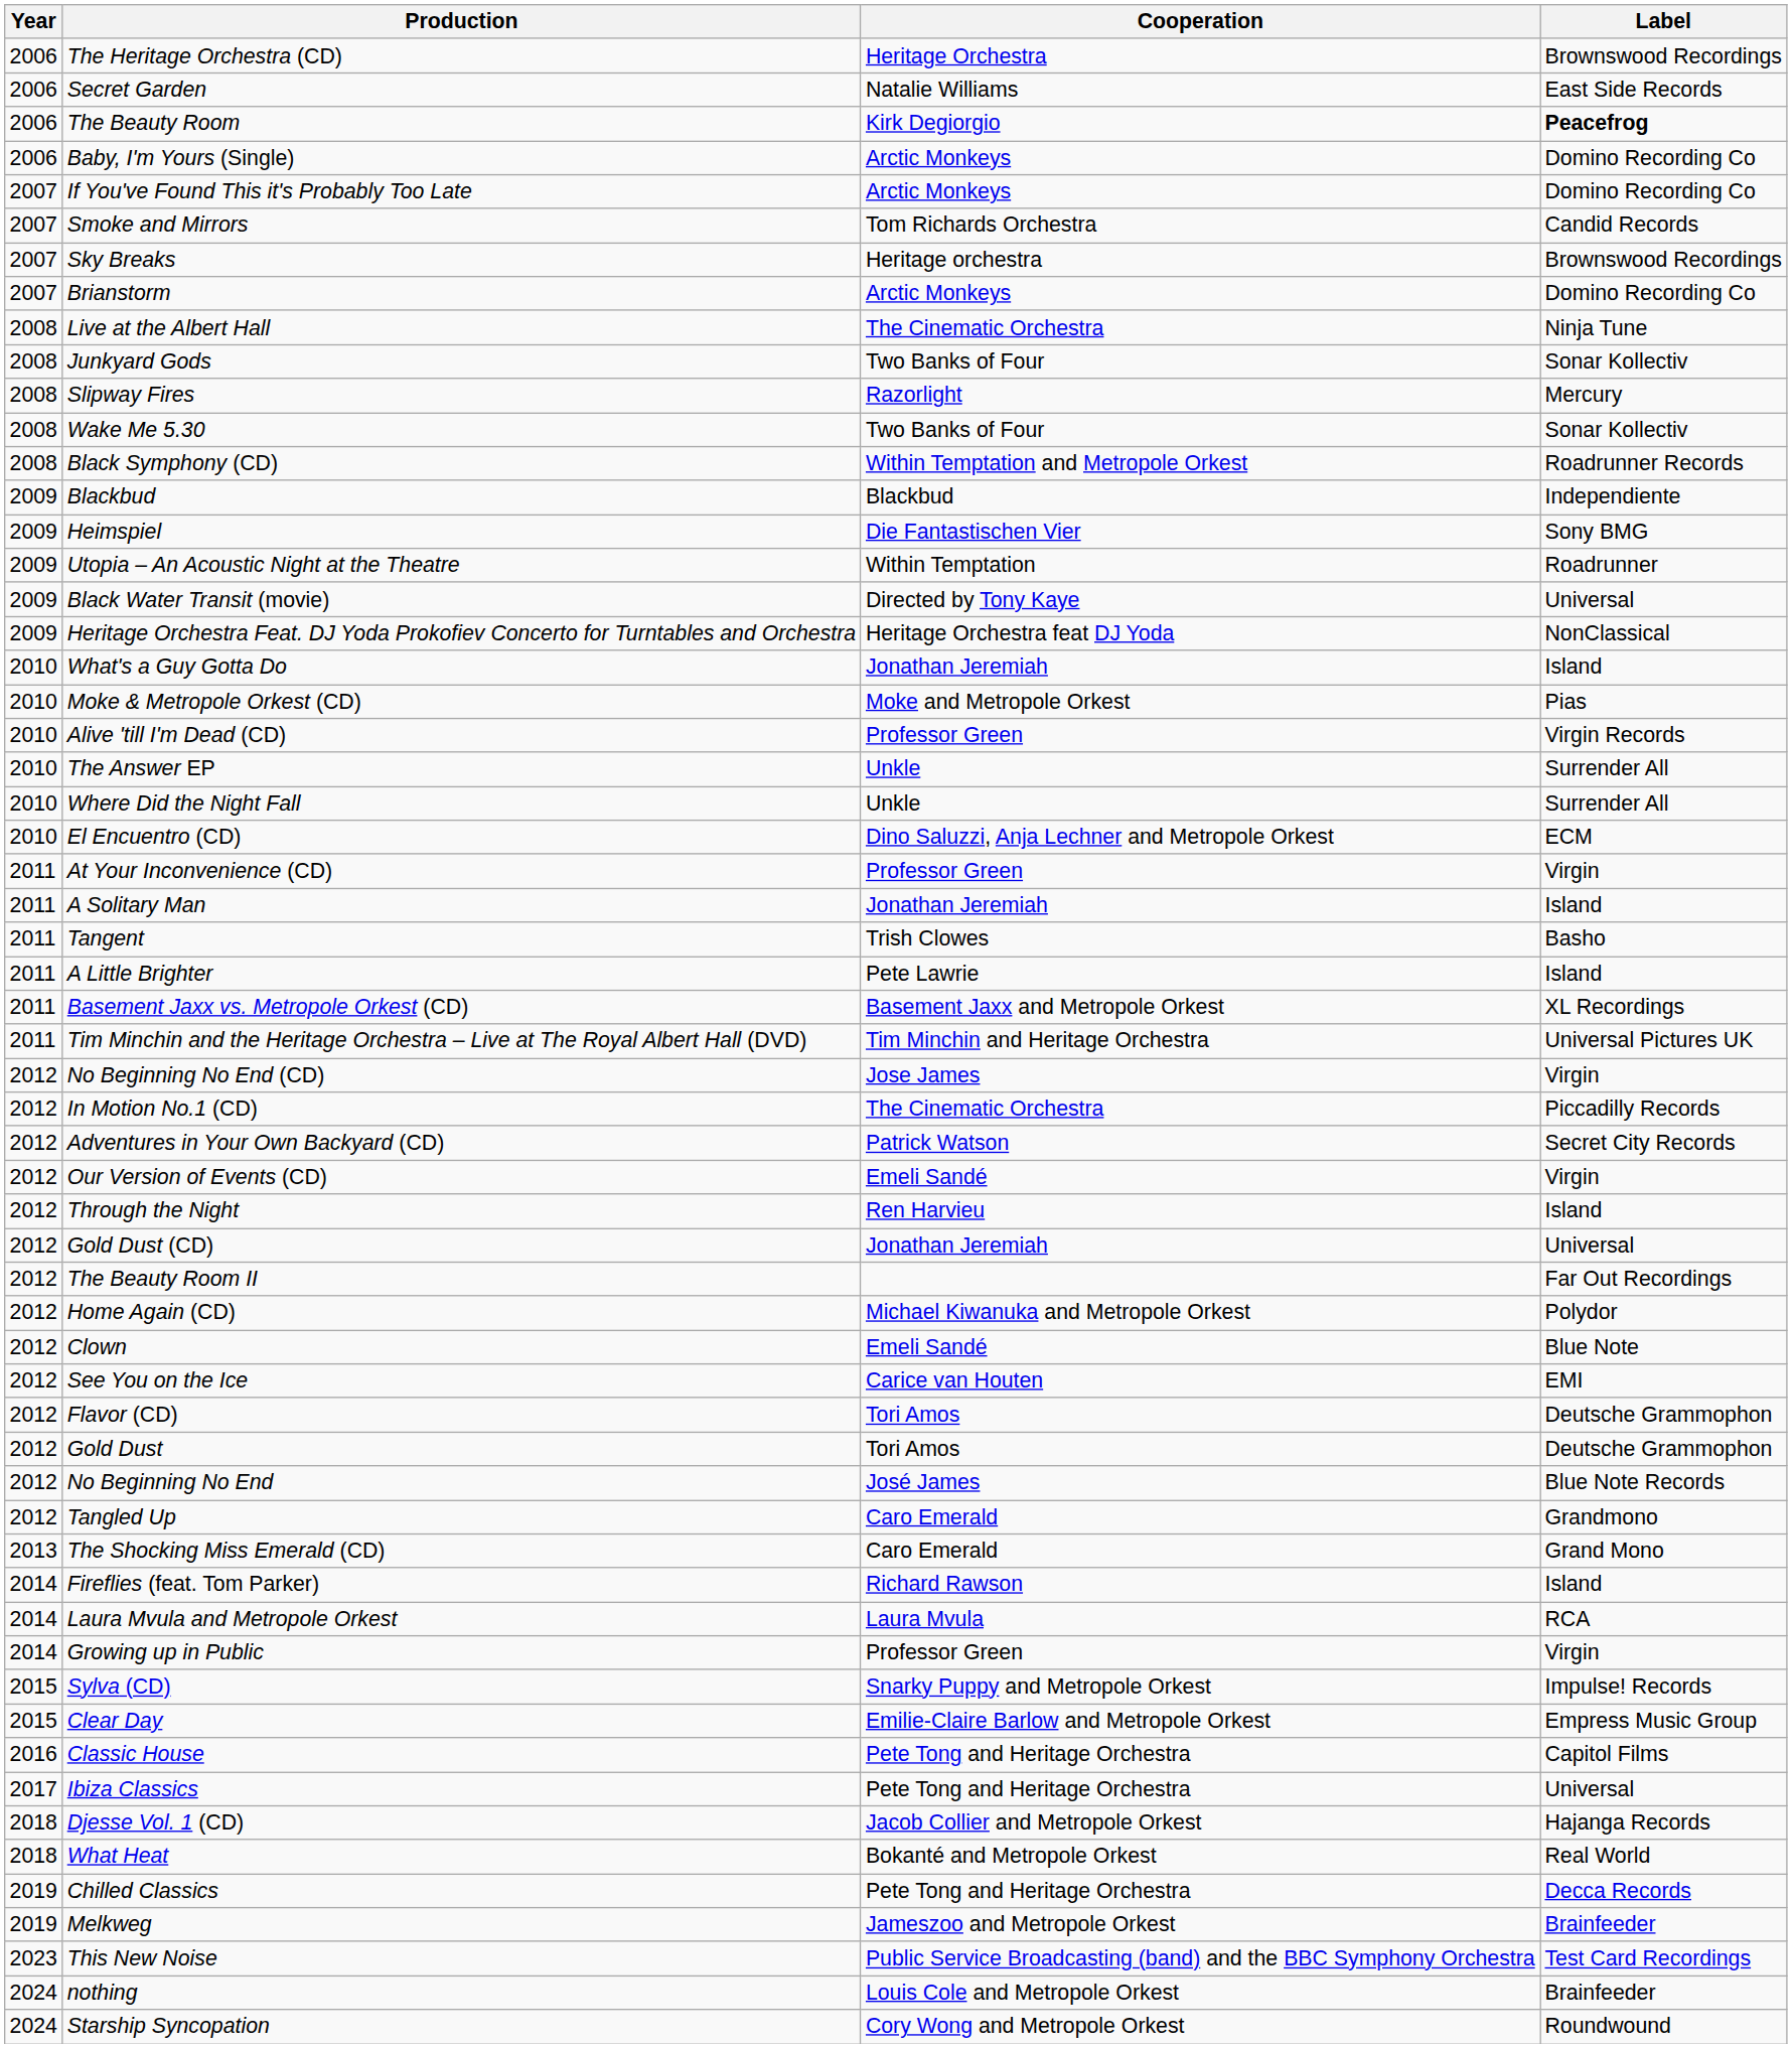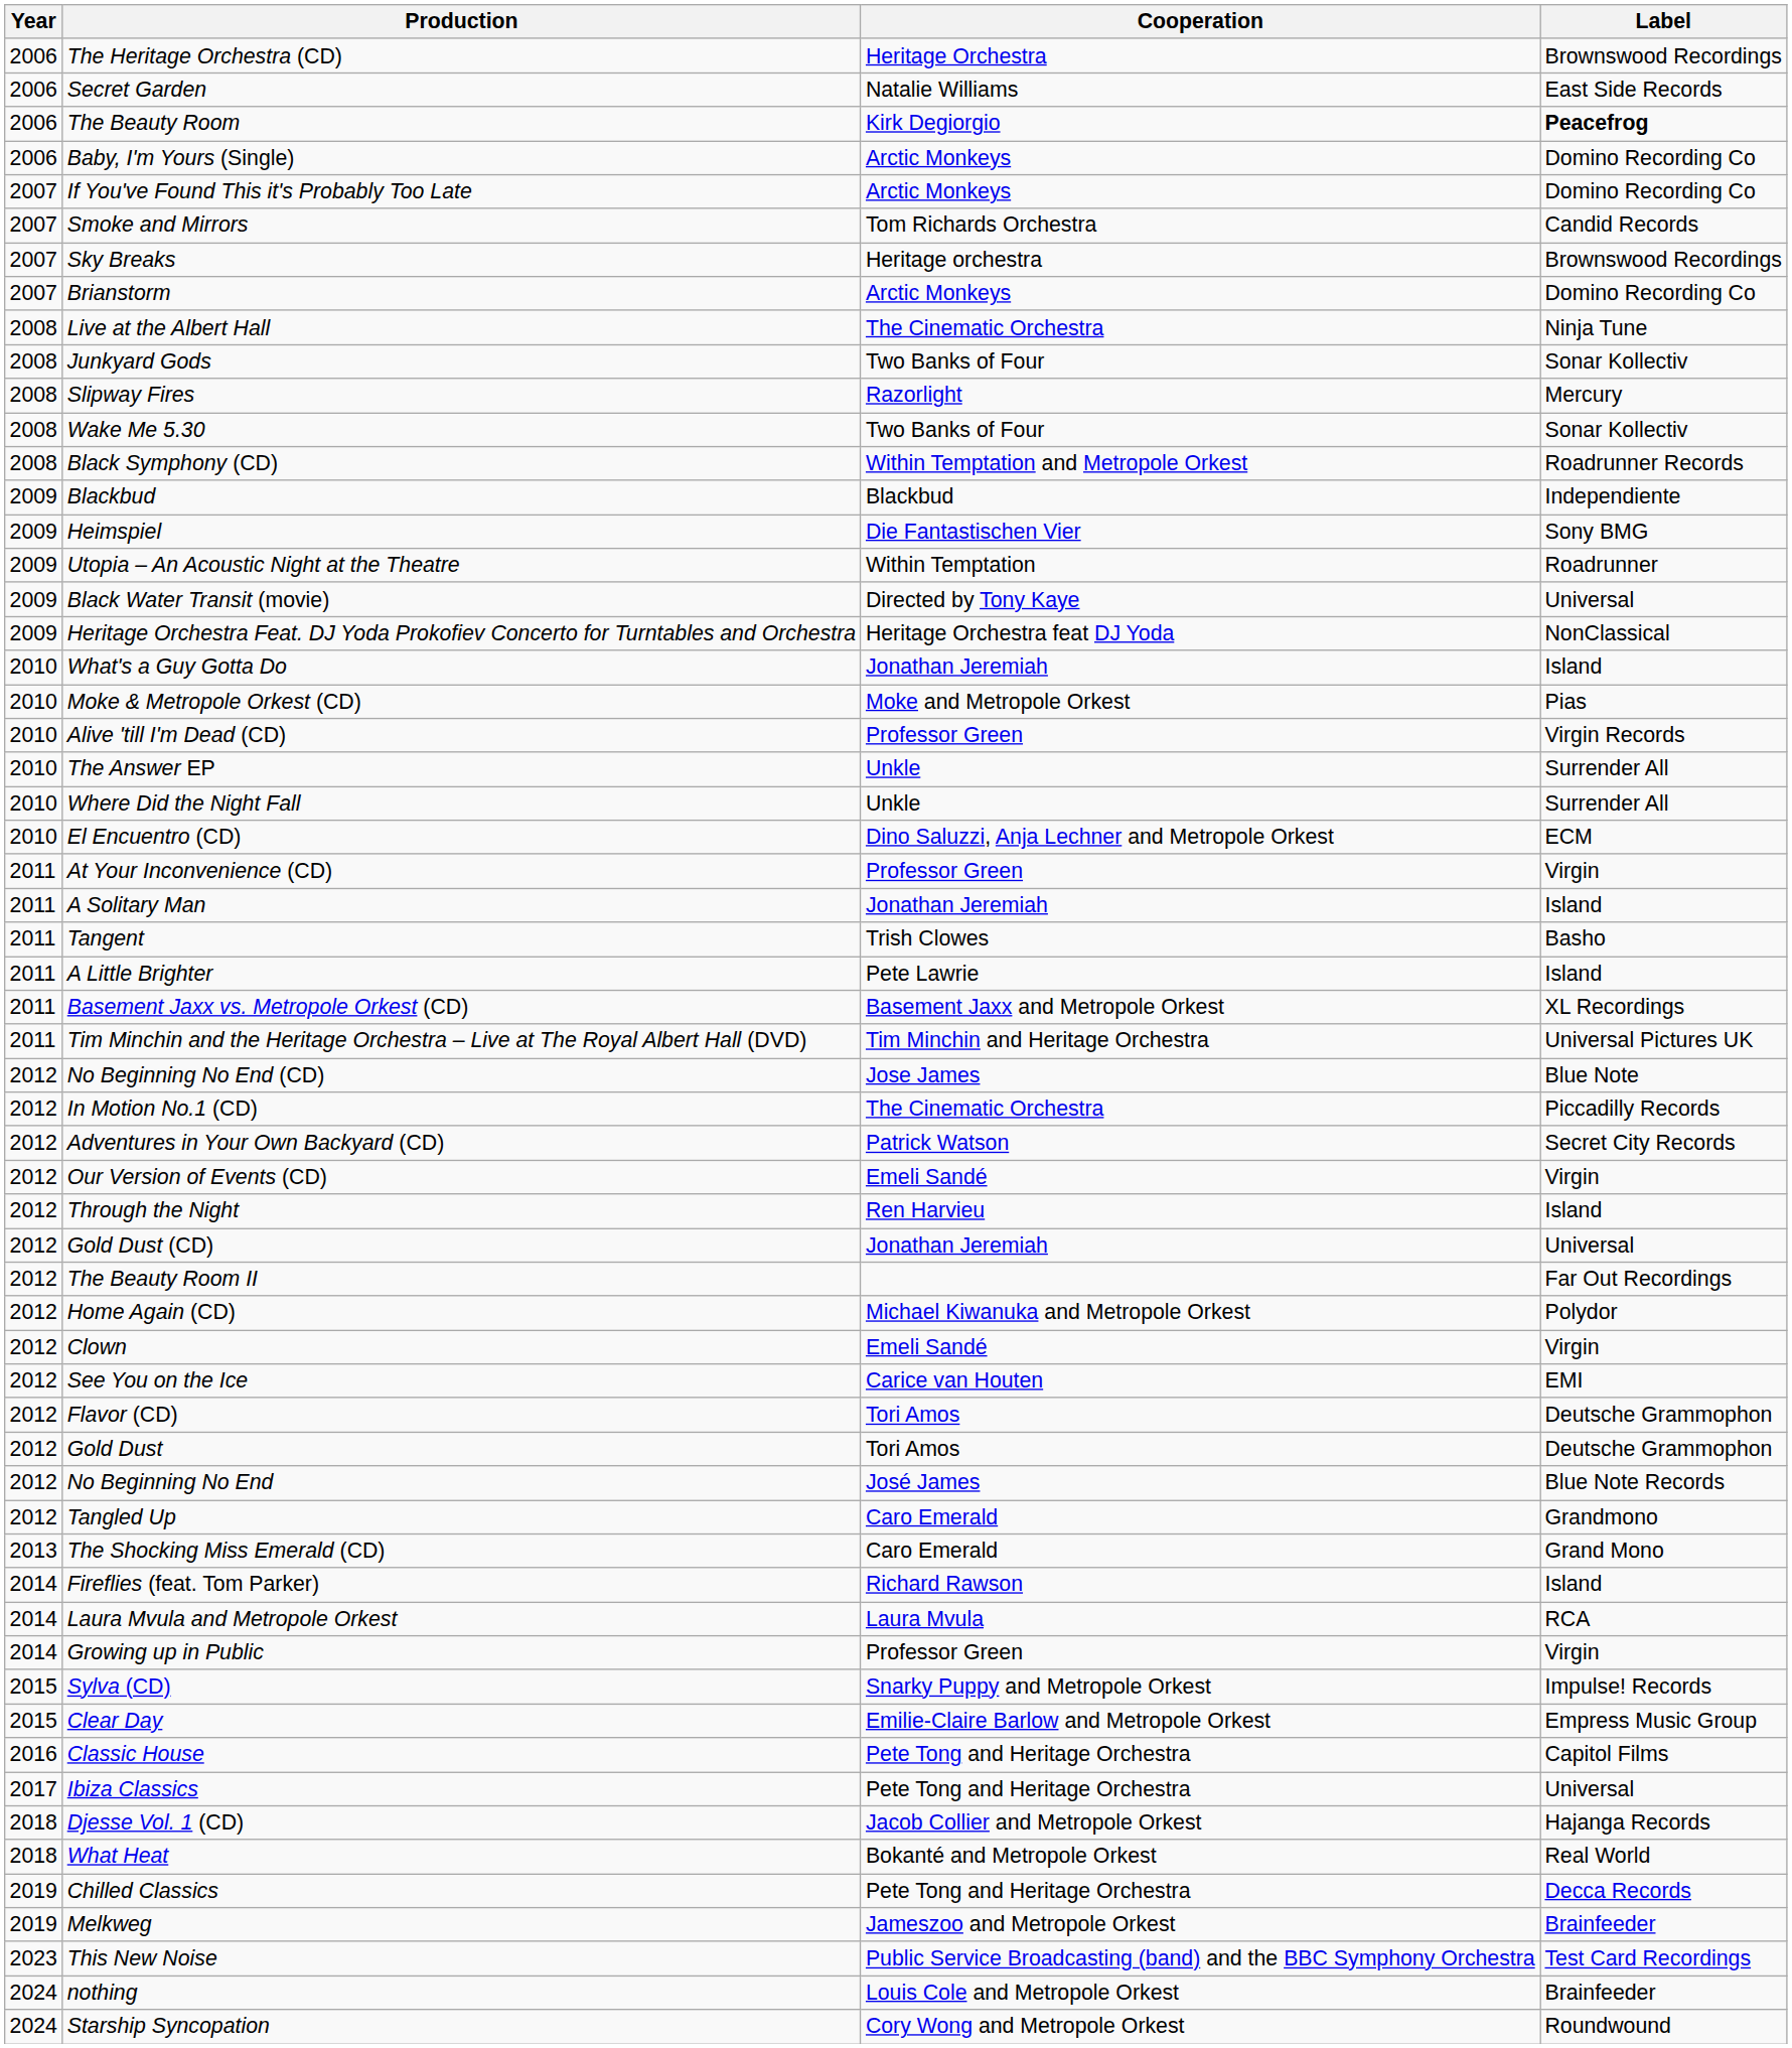 <table class="wikitable">
 <tr>
 <th><strong>Year</strong></th>
 <th><strong>Production</strong></th>
 <th><strong>Cooperation</strong></th>
 <th><strong>Label</strong></th>
 </tr>
 <tr>
 <td>2006</td>
 <td><em>The Heritage Orchestra</em> (CD)</td>
 <td><a href='#'>Heritage Orchestra</a></td>
 <td>Brownswood Recordings</td>
 </tr>
 <tr>
 <td>2006</td>
 <td><em>Secret Garden</em></td>
 <td>Natalie Williams</td>
 <td>East Side Records</td>
 </tr>
 <tr>
 <td>2006</td>
 <td><em>The Beauty Room</em></td>
 <td><a href='#'>Kirk Degiorgio</a></td>
 <td><strong>Peacefrog</strong></td>
 </tr>
 <tr>
 <td>2006</td>
 <td><em>Baby, I'm Yours</em> (Single)</td>
 <td><a href='#'>Arctic Monkeys</a></td>
 <td>Domino Recording Co</td>
 </tr>
 <tr>
 <td>2007</td>
 <td><em>If You've Found This it's Probably Too Late</em></td>
 <td><a href='#'>Arctic Monkeys</a></td>
 <td>Domino Recording Co</td>
 </tr>
 <tr>
 <td>2007</td>
 <td><em>Smoke and Mirrors</em></td>
 <td>Tom Richards Orchestra</td>
 <td>Candid Records</td>
 </tr>
 <tr>
 <td>2007</td>
 <td><em>Sky Breaks</em></td>
 <td>Heritage orchestra</td>
 <td>Brownswood Recordings</td>
 </tr>
 <tr>
 <td>2007</td>
 <td><em>Brianstorm</em></td>
 <td><a href='#'>Arctic Monkeys</a></td>
 <td>Domino Recording Co</td>
 </tr>
 <tr>
 <td>2008</td>
 <td><em>Live at the Albert Hall</em></td>
 <td><a href='#'>The Cinematic Orchestra</a></td>
 <td>Ninja Tune</td>
 </tr>
 <tr>
 <td>2008</td>
 <td><em>Junkyard Gods</em></td>
 <td>Two Banks of Four</td>
 <td>Sonar Kollectiv</td>
 </tr>
 <tr>
 <td>2008</td>
 <td><em>Slipway Fires</em></td>
 <td><a href='#'>Razorlight</a></td>
 <td>Mercury</td>
 </tr>
 <tr>
 <td>2008</td>
 <td><em>Wake Me 5.30</em></td>
 <td>Two Banks of Four</td>
 <td>Sonar Kollectiv</td>
 </tr>
 <tr>
 <td>2008</td>
 <td><em>Black Symphony</em> (CD)</td>
 <td><a href='#'>Within Temptation</a> and <a href='#'>Metropole Orkest</a></td>
 <td>Roadrunner Records</td>
 </tr>
 <tr>
 <td>2009</td>
 <td><em>Blackbud</em></td>
 <td>Blackbud</td>
 <td>Independiente</td>
 </tr>
 <tr>
 <td>2009</td>
 <td><em>Heimspiel</em></td>
 <td><a href='#'>Die Fantastischen Vier</a></td>
 <td>Sony BMG</td>
 </tr>
 <tr>
 <td>2009</td>
 <td><em>Utopia – An Acoustic Night at the Theatre</em></td>
 <td>Within Temptation</td>
 <td>Roadrunner</td>
 </tr>
 <tr>
 <td>2009</td>
 <td><em>Black Water Transit</em> (movie)</td>
 <td>Directed by <a href='#'>Tony Kaye</a></td>
 <td>Universal</td>
 </tr>
 <tr>
 <td>2009</td>
 <td><em>Heritage Orchestra Feat. DJ Yoda Prokofiev Concerto for Turntables and Orchestra</em></td>
 <td>Heritage Orchestra feat <a href='#'>DJ Yoda</a></td>
 <td>NonClassical</td>
 </tr>
 <tr>
 <td>2010</td>
 <td><em>What's a Guy Gotta Do</em></td>
 <td><a href='#'>Jonathan Jeremiah</a></td>
 <td>Island</td>
 </tr>
 <tr>
 <td>2010</td>
 <td><em>Moke & Metropole Orkest</em> (CD)</td>
 <td><a href='#'>Moke</a> and Metropole Orkest</td>
 <td>Pias</td>
 </tr>
 <tr>
 <td>2010</td>
 <td><em>Alive 'till I'm Dead</em> (CD)</td>
 <td><a href='#'>Professor Green</a></td>
 <td>Virgin Records</td>
 </tr>
 <tr>
 <td>2010</td>
 <td><em>The Answer</em> EP</td>
 <td><a href='#'>Unkle</a></td>
 <td>Surrender All</td>
 </tr>
 <tr>
 <td>2010</td>
 <td><em>Where Did the Night Fall</em></td>
 <td>Unkle</td>
 <td>Surrender All</td>
 </tr>
 <tr>
 <td>2010</td>
 <td><em>El Encuentro</em> (CD)</td>
 <td><a href='#'>Dino Saluzzi</a>, <a href='#'>Anja Lechner</a> and Metropole Orkest</td>
 <td>ECM</td>
 </tr>
 <tr>
 <td>2011</td>
 <td><em>At Your Inconvenience</em> (CD)</td>
 <td><a href='#'>Professor Green</a></td>
 <td>Virgin</td>
 </tr>
 <tr>
 <td>2011</td>
 <td><em>A Solitary Man</em></td>
 <td><a href='#'>Jonathan Jeremiah</a></td>
 <td>Island</td>
 </tr>
 <tr>
 <td>2011</td>
 <td><em>Tangent</em></td>
 <td>Trish Clowes</td>
 <td>Basho</td>
 </tr>
 <tr>
 <td>2011</td>
 <td><em>A Little Brighter</em></td>
 <td>Pete Lawrie</td>
 <td>Island</td>
 </tr>
 <tr>
 <td>2011</td>
 <td><em><a href='#'>Basement Jaxx vs. Metropole Orkest</a></em> (CD)</td>
 <td><a href='#'>Basement Jaxx</a> and Metropole Orkest</td>
 <td>XL Recordings</td>
 </tr>
 <tr>
 <td>2011</td>
 <td><em>Tim Minchin and the Heritage Orchestra – Live at The Royal Albert Hall</em> (DVD)</td>
 <td><a href='#'>Tim Minchin</a> and Heritage Orchestra</td>
 <td>Universal Pictures UK</td>
 </tr>
 <tr>
 <td>2012</td>
 <td><em>No Beginning No End</em> (CD)</td>
 <td><a href='#'>Jose James</a></td>
-<td>Virgin</td>
+<td>Blue Note</td>
 </tr>
 <tr>
 <td>2012</td>
 <td><em>In Motion No.1</em> (CD)</td>
 <td><a href='#'>The Cinematic Orchestra</a></td>
 <td>Piccadilly Records</td>
 </tr>
 <tr>
 <td>2012</td>
 <td><em>Adventures in Your Own Backyard</em> (CD)</td>
 <td><a href='#'>Patrick Watson</a></td>
 <td>Secret City Records</td>
 </tr>
 <tr>
 <td>2012</td>
 <td><em>Our Version of Events</em> (CD)</td>
 <td><a href='#'>Emeli Sandé</a></td>
 <td>Virgin</td>
 </tr>
 <tr>
 <td>2012</td>
 <td><em>Through the Night</em></td>
 <td><a href='#'>Ren Harvieu</a></td>
 <td>Island</td>
 </tr>
 <tr>
 <td>2012</td>
 <td><em>Gold Dust</em> (CD)</td>
 <td><a href='#'>Jonathan Jeremiah</a></td>
 <td>Universal</td>
 </tr>
 <tr>
 <td>2012</td>
 <td><em>The Beauty Room II</em></td>
 <td></td>
 <td>Far Out Recordings</td>
 </tr>
 <tr>
 <td>2012</td>
 <td><em>Home Again</em> (CD)</td>
 <td><a href='#'>Michael Kiwanuka</a> and Metropole Orkest</td>
 <td>Polydor</td>
 </tr>
 <tr>
 <td>2012</td>
 <td><em>Clown</em></td>
 <td><a href='#'>Emeli Sandé</a></td>
-<td>Blue Note</td>
+<td>Virgin</td>
 </tr>
 <tr>
 <td>2012</td>
 <td><em>See You on the Ice</em></td>
 <td><a href='#'>Carice van Houten</a></td>
 <td>EMI</td>
 </tr>
 <tr>
 <td>2012</td>
 <td><em>Flavor</em> (CD)</td>
 <td><a href='#'>Tori Amos</a></td>
 <td>Deutsche Grammophon</td>
 </tr>
 <tr>
 <td>2012</td>
 <td><em>Gold Dust</em></td>
 <td>Tori Amos</td>
 <td>Deutsche Grammophon</td>
 </tr>
 <tr>
 <td>2012</td>
 <td><em>No Beginning No End</em></td>
 <td><a href='#'>José James</a></td>
 <td>Blue Note Records</td>
 </tr>
 <tr>
 <td>2012</td>
 <td><em>Tangled Up</em></td>
 <td><a href='#'>Caro Emerald</a></td>
 <td>Grandmono</td>
 </tr>
 <tr>
 <td>2013</td>
 <td><em>The Shocking Miss Emerald</em> (CD)</td>
 <td>Caro Emerald</td>
 <td>Grand Mono</td>
 </tr>
 <tr>
 <td>2014</td>
 <td><em>Fireflies</em> (feat. Tom Parker)</td>
 <td><a href='#'>Richard Rawson</a></td>
 <td>Island</td>
 </tr>
 <tr>
 <td>2014</td>
 <td><em>Laura Mvula and Metropole Orkest</em></td>
 <td><a href='#'>Laura Mvula</a></td>
 <td>RCA</td>
 </tr>
 <tr>
 <td>2014</td>
 <td><em>Growing up in Public</em></td>
 <td>Professor Green</td>
 <td>Virgin</td>
 </tr>
 <tr>
 <td>2015</td>
 <td><a href='#'><em>Sylva</em> (CD)</a></td>
 <td><a href='#'>Snarky Puppy</a> and Metropole Orkest</td>
 <td>Impulse! Records</td>
 </tr>
 <tr>
 <td>2015</td>
 <td><em><a href='#'>Clear Day</a></em></td>
 <td><a href='#'>Emilie-Claire Barlow</a> and Metropole Orkest</td>
 <td>Empress Music Group</td>
 </tr>
 <tr>
 <td>2016</td>
 <td><em><a href='#'>Classic House</a></em></td>
 <td><a href='#'>Pete Tong</a> and Heritage Orchestra</td>
 <td>Capitol Films</td>
 </tr>
 <tr>
 <td>2017</td>
 <td><em><a href='#'>Ibiza Classics</a></em></td>
 <td>Pete Tong and Heritage Orchestra</td>
 <td>Universal</td>
 </tr>
 <tr>
 <td>2018</td>
 <td><em><a href='#'>Djesse Vol. 1</a></em> (CD)</td>
 <td><a href='#'>Jacob Collier</a> and Metropole Orkest</td>
 <td>Hajanga Records</td>
 </tr>
 <tr>
 <td>2018</td>
 <td><em><a href='#'>What Heat</a></em></td>
 <td>Bokanté and Metropole Orkest</td>
 <td>Real World</td>
 </tr>
 <tr>
 <td>2019</td>
 <td><em>Chilled Classics</em></td>
 <td>Pete Tong and Heritage Orchestra</td>
 <td><a href='#'>Decca Records</a></td>
 </tr>
 <tr>
 <td>2019</td>
 <td><em>Melkweg</em></td>
 <td><a href='#'>Jameszoo</a> and Metropole Orkest</td>
 <td><a href='#'>Brainfeeder</a></td>
 </tr>
 <tr>
 <td>2023</td>
 <td><em>This New Noise</em></td>
 <td><a href='#'>Public Service Broadcasting (band)</a> and the <a href='#'>BBC Symphony Orchestra</a></td>
 <td><a href='#'>Test Card Recordings</a></td>
 </tr>
 <tr>
 <td>2024</td>
 <td><em>nothing</em></td>
 <td><a href='#'>Louis Cole</a> and Metropole Orkest</td>
 <td>Brainfeeder</td>
 </tr>
 <tr>
 <td>2024</td>
 <td><em>Starship Syncopation</em></td>
 <td><a href='#'>Cory Wong</a> and Metropole Orkest</td>
 <td>Roundwound</td>
 </tr>
 </table>
